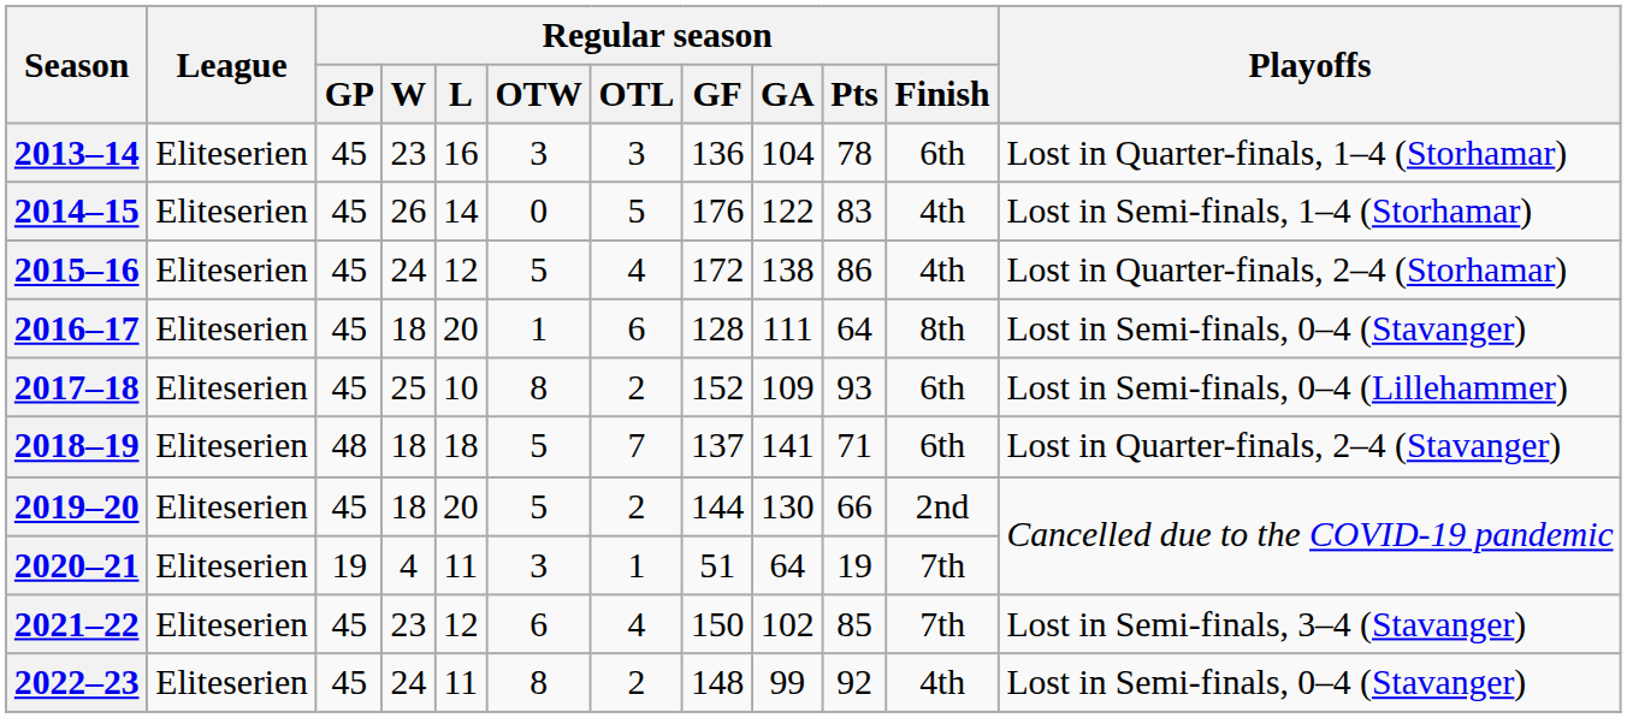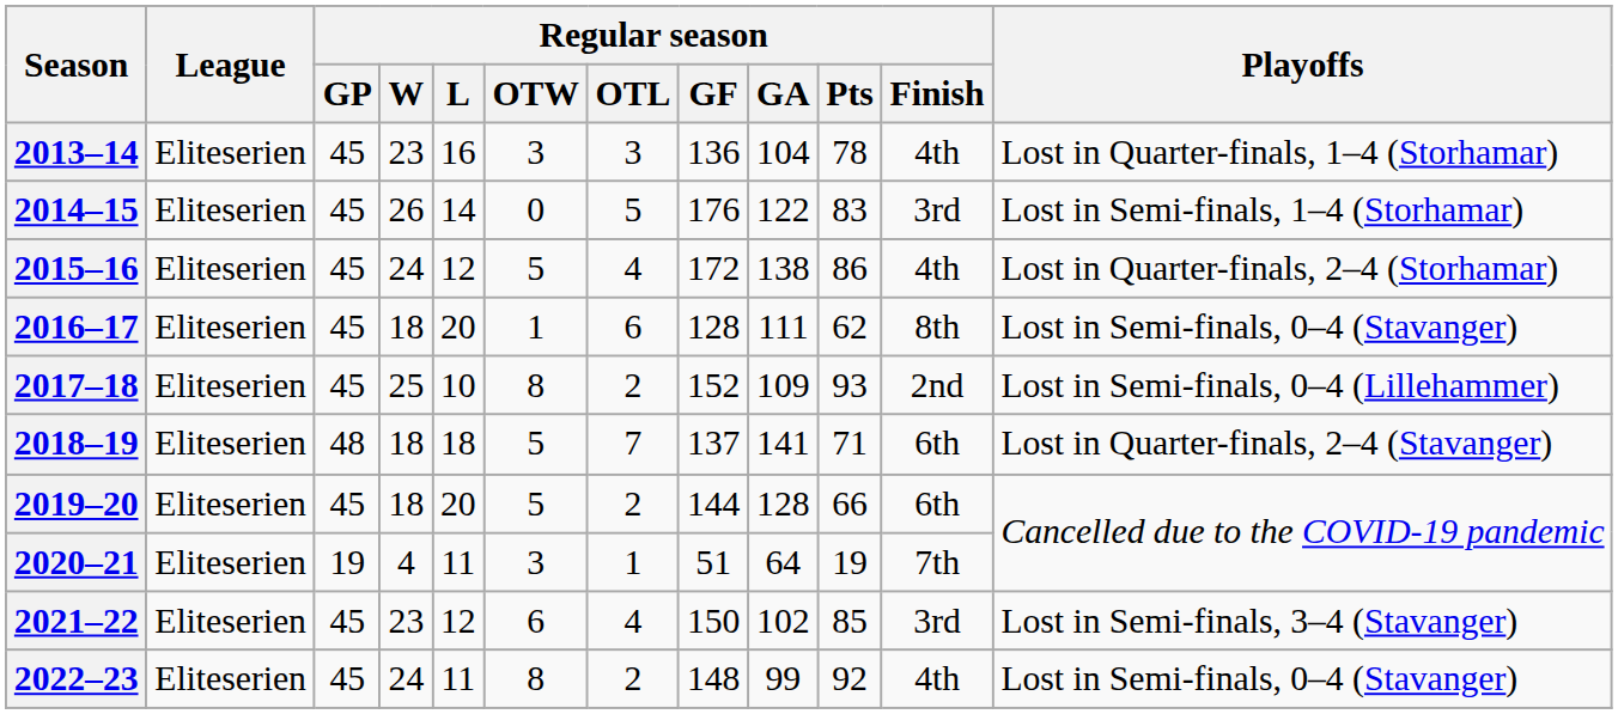 <table class="wikitable" style="text-align: center; font-size: 95%">
 <tr>
 <th rowspan="2">Season</th>
 <th rowspan="2">League</th>
 <th colspan="9">Regular season</th>
 <th rowspan="2">Playoffs</th>
 </tr>
 <tr>
 <th>GP</th>
 <th>W</th>
 <th>L</th>
 <th>OTW</th>
 <th>OTL</th>
 <th>GF</th>
 <th>GA</th>
 <th>Pts</th>
 <th>Finish</th>
 </tr>
 <tr>
 <th><a href='#'>2013–14</a></th>
 <td>Eliteserien</td>
 <td>45</td>
 <td>23</td>
 <td>16</td>
 <td>3</td>
 <td>3</td>
 <td>136</td>
 <td>104</td>
 <td>78</td>
-<td>6th</td>
+<td>4th</td>
 <td align="left">Lost in Quarter-finals, 1–4 (<a href='#'>Storhamar</a>)</td>
 </tr>
 <tr>
 <th><a href='#'>2014–15</a></th>
 <td>Eliteserien</td>
 <td>45</td>
 <td>26</td>
 <td>14</td>
 <td>0</td>
 <td>5</td>
 <td>176</td>
 <td>122</td>
 <td>83</td>
-<td>4th</td>
+<td>3rd</td>
 <td align="left">Lost in Semi-finals, 1–4 (<a href='#'>Storhamar</a>)</td>
 </tr>
 <tr>
 <th><a href='#'>2015–16</a></th>
 <td>Eliteserien</td>
 <td>45</td>
 <td>24</td>
 <td>12</td>
 <td>5</td>
 <td>4</td>
 <td>172</td>
 <td>138</td>
 <td>86</td>
 <td>4th</td>
 <td align="left">Lost in Quarter-finals, 2–4 (<a href='#'>Storhamar</a>)</td>
 </tr>
 <tr>
 <th><a href='#'>2016–17</a></th>
 <td>Eliteserien</td>
 <td>45</td>
 <td>18</td>
 <td>20</td>
 <td>1</td>
 <td>6</td>
 <td>128</td>
 <td>111</td>
-<td>64</td>
+<td>62</td>
 <td>8th</td>
 <td align="left">Lost in Semi-finals, 0–4 (<a href='#'>Stavanger</a>)</td>
 </tr>
 <tr>
 <th><a href='#'>2017–18</a></th>
 <td>Eliteserien</td>
 <td>45</td>
 <td>25</td>
 <td>10</td>
 <td>8</td>
 <td>2</td>
 <td>152</td>
 <td>109</td>
 <td>93</td>
-<td>6th</td>
+<td>2nd</td>
 <td align="left">Lost in Semi-finals, 0–4 (<a href='#'>Lillehammer</a>)</td>
 </tr>
 <tr>
 <th><a href='#'>2018–19</a></th>
 <td>Eliteserien</td>
 <td>48</td>
 <td>18</td>
 <td>18</td>
 <td>5</td>
 <td>7</td>
 <td>137</td>
 <td>141</td>
 <td>71</td>
 <td>6th</td>
 <td align="left">Lost in Quarter-finals, 2–4 (<a href='#'>Stavanger</a>)</td>
 </tr>
 <tr>
 <th><a href='#'>2019–20</a></th>
 <td>Eliteserien</td>
 <td>45</td>
 <td>18</td>
 <td>20</td>
 <td>5</td>
 <td>2</td>
 <td>144</td>
-<td>130</td>
+<td>128</td>
 <td>66</td>
-<td>2nd</td>
+<td>6th</td>
 <td align="left" rowspan="2"><em>Cancelled due to the <a href='#'>COVID-19 pandemic</a></em></td>
 </tr>
 <tr>
 <th><a href='#'>2020–21</a></th>
 <td>Eliteserien</td>
 <td>19</td>
 <td>4</td>
 <td>11</td>
 <td>3</td>
 <td>1</td>
 <td>51</td>
 <td>64</td>
 <td>19</td>
 <td>7th</td>
 </tr>
 <tr>
 <th><a href='#'>2021–22</a></th>
 <td>Eliteserien</td>
 <td>45</td>
 <td>23</td>
 <td>12</td>
 <td>6</td>
 <td>4</td>
 <td>150</td>
 <td>102</td>
 <td>85</td>
-<td>7th</td>
+<td>3rd</td>
 <td align="left">Lost in Semi-finals, 3–4 (<a href='#'>Stavanger</a>)</td>
 </tr>
 <tr>
 <th><a href='#'>2022–23</a></th>
 <td>Eliteserien</td>
 <td>45</td>
 <td>24</td>
 <td>11</td>
 <td>8</td>
 <td>2</td>
 <td>148</td>
 <td>99</td>
 <td>92</td>
 <td>4th</td>
 <td align="left">Lost in Semi-finals, 0–4 (<a href='#'>Stavanger</a>)</td>
 </tr>
 </table>
